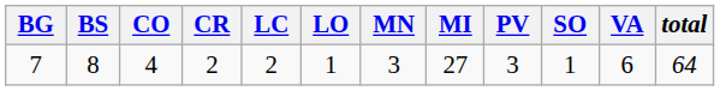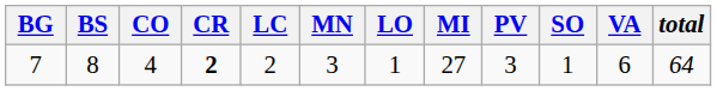 <table class="wikitable" border="1">
 <tr style="vertical-align:bottom;">
 <th> <a href='#'>BG</a> </th>
 <th> <a href='#'>BS</a> </th>
 <th> <a href='#'>CO</a> </th>
 <th> <a href='#'>CR</a> </th>
 <th> <a href='#'>LC</a> </th>
+<th> <a href='#'>MN</a> </th>
 <th> <a href='#'>LO</a> </th>
-<th> <a href='#'>MN</a> </th>
 <th> <a href='#'>MI</a> </th>
 <th> <a href='#'>PV</a> </th>
 <th> <a href='#'>SO</a> </th>
 <th> <a href='#'>VA</a> </th>
 <th><em>total</em></th>
 </tr>
 <tr style="text-align:center;">
 <td>7</td>
 <td>8</td>
 <td>4</td>
+<td><strong>2</strong></td>
 <td>2</td>
-<td>2</td>
+<td>3</td>
 <td>1</td>
-<td>3</td>
 <td>27</td>
 <td>3</td>
 <td>1</td>
 <td>6</td>
 <td><em>64</em></td>
 </tr>
 </table>
